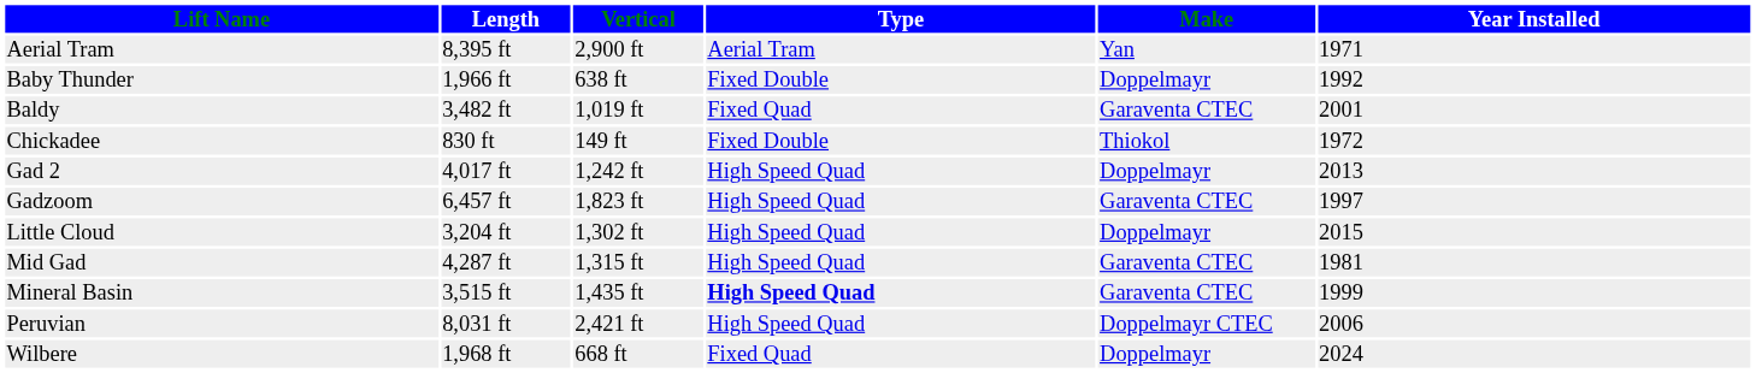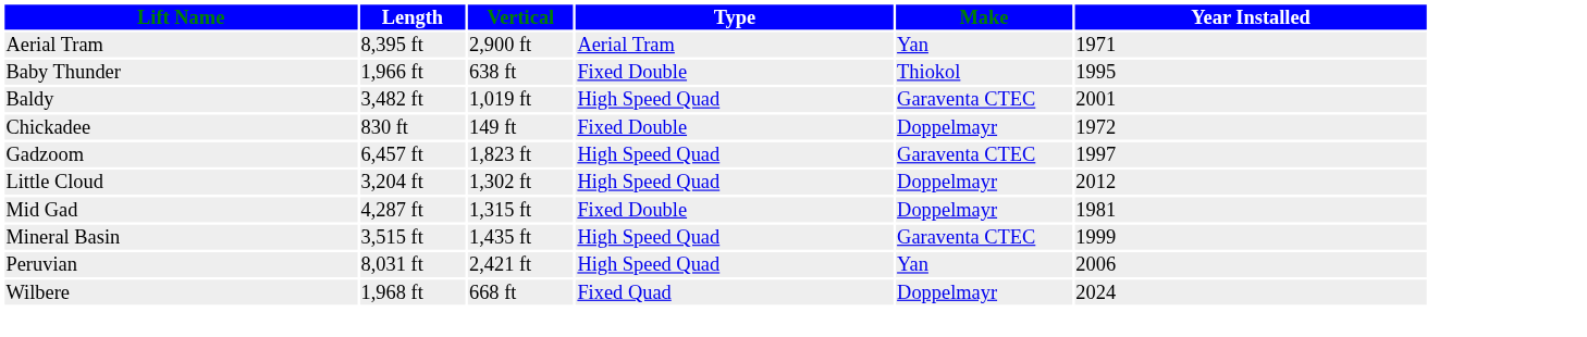 <table>
 <tr>
 <th style="width:20%; background:blue; color:green;">Lift Name</th>
 <th style="width:06%; background:blue; color:white;">Length</th>
 <th style="width:06%; background:blue; color:green;">Vertical</th>
 <th style="width:18%; background:blue; color:white;">Type</th>
 <th style="width:10%; background:blue; color:green;">Make</th>
 <th style="width:20%; background:blue; color:white;">Year Installed</th>
 </tr>
 <tr style="background:#eee; color:black;">
 <td>Aerial Tram</td>
 <td>8,395 ft</td>
 <td>2,900 ft</td>
 <td><a href='#'>Aerial Tram</a></td>
 <td><a href='#'>Yan</a></td>
 <td>1971</td>
 </tr>
 <tr style="background:#eee; color:black;">
 <td>Baby Thunder</td>
 <td>1,966 ft</td>
 <td>638 ft</td>
 <td><a href='#'>Fixed Double</a></td>
-<td><a href='#'>Doppelmayr</a></td>
-<td>1992</td>
+<td><a href='#'>Thiokol</a></td>
+<td>1995</td>
 </tr>
 <tr style="background:#eee; color:black;">
 <td>Baldy</td>
 <td>3,482 ft</td>
 <td>1,019 ft</td>
-<td><a href='#'>Fixed Quad</a></td>
+<td><a href='#'>High Speed Quad</a></td>
 <td><a href='#'>Garaventa CTEC</a></td>
 <td>2001</td>
 </tr>
 <tr style="background:#eee; color:black;">
 <td>Chickadee</td>
 <td>830 ft</td>
 <td>149 ft</td>
 <td><a href='#'>Fixed Double</a></td>
-<td><a href='#'>Thiokol</a></td>
+<td><a href='#'>Doppelmayr</a></td>
 <td>1972</td>
-</tr>
-<tr style="background:#eee; color:black;">
-<td>Gad 2</td>
-<td>4,017 ft</td>
-<td>1,242 ft</td>
-<td><a href='#'>High Speed Quad</a></td>
-<td><a href='#'>Doppelmayr</a></td>
-<td>2013</td>
 </tr>
 <tr style="background:#eee; color:black;">
 <td>Gadzoom</td>
 <td>6,457 ft</td>
 <td>1,823 ft</td>
 <td><a href='#'>High Speed Quad</a></td>
 <td><a href='#'>Garaventa CTEC</a></td>
 <td>1997</td>
 </tr>
 <tr style="background:#eee; color:black;">
 <td>Little Cloud</td>
 <td>3,204 ft</td>
 <td>1,302 ft</td>
 <td><a href='#'>High Speed Quad</a></td>
 <td><a href='#'>Doppelmayr</a></td>
-<td>2015</td>
+<td>2012</td>
 </tr>
 <tr style="background:#eee; color:black;">
 <td>Mid Gad</td>
 <td>4,287 ft</td>
 <td>1,315 ft</td>
-<td><a href='#'>High Speed Quad</a></td>
-<td><a href='#'>Garaventa CTEC</a></td>
+<td><a href='#'>Fixed Double</a></td>
+<td><a href='#'>Doppelmayr</a></td>
 <td>1981</td>
 </tr>
 <tr style="background:#eee; color:black;">
 <td>Mineral Basin</td>
 <td>3,515 ft</td>
 <td>1,435 ft</td>
-<td><strong><a href='#'>High Speed Quad</a></strong></td>
+<td><a href='#'>High Speed Quad</a></td>
 <td><a href='#'>Garaventa CTEC</a></td>
 <td>1999</td>
 </tr>
 <tr style="background:#eee; color:black;">
 <td>Peruvian</td>
 <td>8,031 ft</td>
 <td>2,421 ft</td>
 <td><a href='#'>High Speed Quad</a></td>
-<td><a href='#'>Doppelmayr CTEC</a></td>
+<td><a href='#'>Yan</a></td>
 <td>2006</td>
 </tr>
 <tr style="background:#eee; color:black;">
 <td>Wilbere</td>
 <td>1,968 ft</td>
 <td>668 ft</td>
 <td><a href='#'>Fixed Quad</a></td>
 <td><a href='#'>Doppelmayr</a></td>
 <td>2024</td>
 </tr>
 </table>
